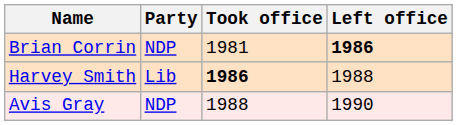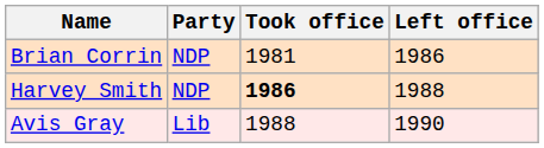 <table class="wikitable">
 <tr>
 <th>Name</th>
 <th>Party</th>
 <th>Took office</th>
 <th>Left office</th>
 </tr>
 <tr bgcolor=#FFE1C4>
 <td><a href='#'>Brian Corrin</a></td>
 <td><a href='#'>NDP</a></td>
 <td>1981</td>
-<td><strong>1986</strong></td>
+<td>1986</td>
 </tr>
 <tr bgcolor=#FFE1C4>
 <td><a href='#'>Harvey Smith</a></td>
-<td><a href='#'>Lib</a></td>
+<td><a href='#'>NDP</a></td>
 <td><strong>1986</strong></td>
 <td>1988</td>
 </tr>
 <tr bgcolor=#FFE8E8>
 <td><a href='#'>Avis Gray</a></td>
-<td><a href='#'>NDP</a></td>
+<td><a href='#'>Lib</a></td>
 <td>1988</td>
 <td>1990</td>
 </tr>
 </table>
